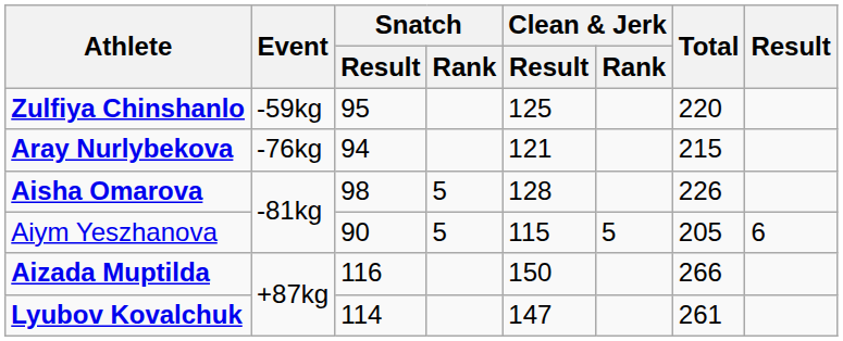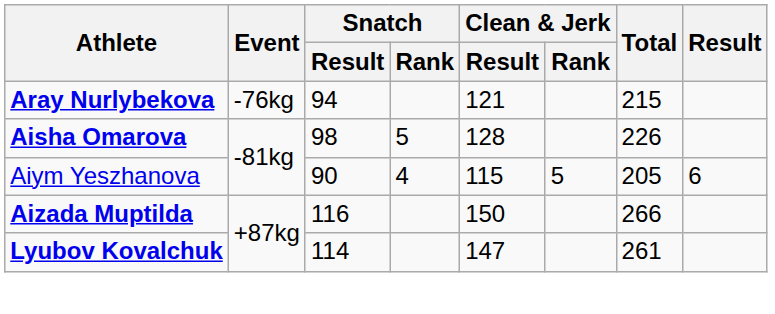 <table class="wikitable">
 <tr>
 <th rowspan="2">Athlete</th>
 <th rowspan="2">Event</th>
 <th colspan="2">Snatch</th>
 <th colspan="2">Clean & Jerk</th>
 <th rowspan="2">Total</th>
 <th rowspan="2">Result</th>
 </tr>
 <tr>
 <th>Result</th>
 <th>Rank</th>
 <th>Result</th>
 <th>Rank</th>
-</tr>
-<tr>
-<td><strong><a href='#'>Zulfiya Chinshanlo</a></strong></td>
-<td>-59kg</td>
-<td>95</td>
-<td></td>
-<td>125</td>
-<td></td>
-<td>220</td>
-<td></td>
 </tr>
 <tr>
 <td><strong><a href='#'>Aray Nurlybekova</a></strong></td>
 <td>-76kg</td>
 <td>94</td>
 <td></td>
 <td>121</td>
 <td></td>
 <td>215</td>
 <td></td>
 </tr>
 <tr>
 <td><strong><a href='#'>Aisha Omarova</a></strong></td>
 <td rowspan="2">-81kg</td>
 <td>98</td>
 <td>5</td>
 <td>128</td>
 <td></td>
 <td>226</td>
 <td></td>
 </tr>
 <tr>
 <td><a href='#'>Aiym Yeszhanova</a></td>
 <td>90</td>
-<td>5</td>
+<td>4</td>
 <td>115</td>
 <td>5</td>
 <td>205</td>
 <td>6</td>
 </tr>
 <tr>
 <td><strong><a href='#'>Aizada Muptilda</a></strong></td>
 <td rowspan="2">+87kg</td>
 <td>116</td>
 <td></td>
 <td>150</td>
 <td></td>
 <td>266</td>
 <td></td>
 </tr>
 <tr>
 <td><strong><a href='#'>Lyubov Kovalchuk</a></strong></td>
 <td>114</td>
 <td></td>
 <td>147</td>
 <td></td>
 <td>261</td>
 <td></td>
 </tr>
 </table>
